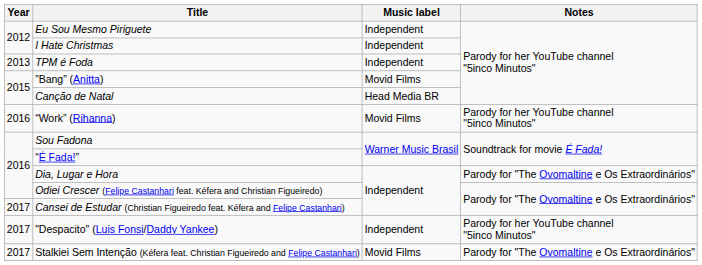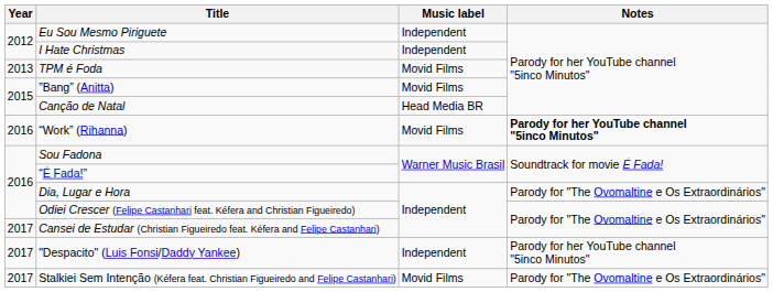 <table class="wikitable" style="font-size: 90%;">
 <tr>
 <th>Year</th>
 <th>Title</th>
 <th>Music label</th>
 <th>Notes</th>
 </tr>
 <tr>
 <td rowspan=2>2012</td>
 <td><em>Eu Sou Mesmo Piriguete</em></td>
 <td>Independent</td>
 <td rowspan=5>Parody for her YouTube channel<br> "5inco Minutos"</td>
 </tr>
 <tr>
 <td><em>I Hate Christmas</em></td>
 <td>Independent</td>
 </tr>
 <tr>
 <td>2013</td>
 <td><em>TPM é Foda</em></td>
-<td>Independent</td>
+<td>Movid Films</td>
 </tr>
 <tr>
 <td rowspan=2>2015</td>
 <td>”Bang” (<a href='#'>Anitta</a>)</td>
 <td>Movid Films</td>
 </tr>
 <tr>
 <td><em>Canção de Natal</em></td>
 <td>Head Media BR</td>
 </tr>
 <tr>
 <td>2016</td>
 <td>“Work” (<a href='#'>Rihanna</a>)</td>
 <td>Movid Films</td>
-<td>Parody for her YouTube channel<br> "5inco Minutos"</td>
+<td><strong>Parody for her YouTube channel<br> "5inco Minutos"</strong></td>
 </tr>
 <tr>
 <td rowspan=4>2016</td>
 <td><em>Sou Fadona</em></td>
 <td rowspan=2><a href='#'>Warner Music Brasil</a></td>
 <td rowspan=2>Soundtrack for movie <em><a href='#'>É Fada!</a></em></td>
 </tr>
 <tr>
 <td>“<a href='#'>É Fada!</a>”</td>
 </tr>
 <tr>
 <td><em>Dia, Lugar e Hora</em></td>
 <td rowspan=3>Independent</td>
 <td>Parody for "The <a href='#'>Ovomaltine</a> e Os Extraordinários"</td>
 </tr>
 <tr>
 <td><em>Odiei Crescer</em> <small>(<a href='#'>Felipe Castanhari</a> feat. Kéfera and Christian Figueiredo)</small></td>
 <td rowspan=2>Parody for "The <a href='#'>Ovomaltine</a> e Os Extraordinários"</td>
 </tr>
 <tr>
 <td rowspan=1>2017</td>
 <td><em>Cansei de Estudar</em> <small>(Christian Figueiredo feat. Kéfera and <a href='#'>Felipe Castanhari</a>)</small></td>
 </tr>
 <tr>
 <td>2017</td>
 <td>"Despacito" (<a href='#'>Luis Fonsi</a>/<a href='#'>Daddy Yankee</a>)</td>
 <td>Independent</td>
 <td>Parody for her YouTube channel<br> "5inco Minutos"</td>
 </tr>
 <tr>
 <td>2017</td>
 <td>Stalkiei Sem Intenção <small>(Kéfera feat. Christian Figueiredo and <a href='#'>Felipe Castanhari</a>)</small></td>
 <td>Movid Films</td>
 <td>Parody for "The <a href='#'>Ovomaltine</a> e Os Extraordinários"</td>
 </tr>
 </table>
